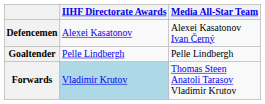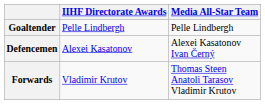 <table class="wikitable">
 <tr>
 <th></th>
 <th><a href='#'>IIHF Directorate Awards</a></th>
 <th><a href='#'>Media All-Star Team</a></th>
 </tr>
 <tr>
+<th>Goaltender</th>
+<td> <a href='#'>Pelle Lindbergh</a></td>
+<td> Pelle Lindbergh</td>
+</tr>
+<tr>
 <th>Defencemen</th>
 <td> <a href='#'>Alexei Kasatonov</a></td>
 <td> Alexei Kasatonov<br> <a href='#'>Ivan Černý</a></td>
 </tr>
 <tr>
-<th>Goaltender</th>
-<td> <a href='#'>Pelle Lindbergh</a></td>
-<td> Pelle Lindbergh</td>
-</tr>
-<tr>
 <th>Forwards</th>
-<td style="background: lightblue;"> <a href='#'>Vladimir Krutov</a></td>
+<td> <a href='#'>Vladimir Krutov</a></td>
 <td> <a href='#'>Thomas Steen</a><br> <a href='#'>Anatoli Tarasov</a><br> Vladimir Krutov</td>
 </tr>
 </table>
